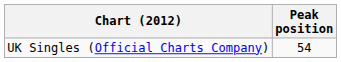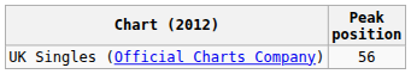 <table class="wikitable sortable">
 <tr>
 <th>Chart (2012)</th>
 <th>Peak<br>position</th>
 </tr>
 <tr>
 <td>UK Singles (<a href='#'>Official Charts Company</a>)</td>
-<td style="text-align:center;">54</td>
+<td style="text-align:center;">56</td>
 </tr>
 <tr>
 </tr>
 </table>
